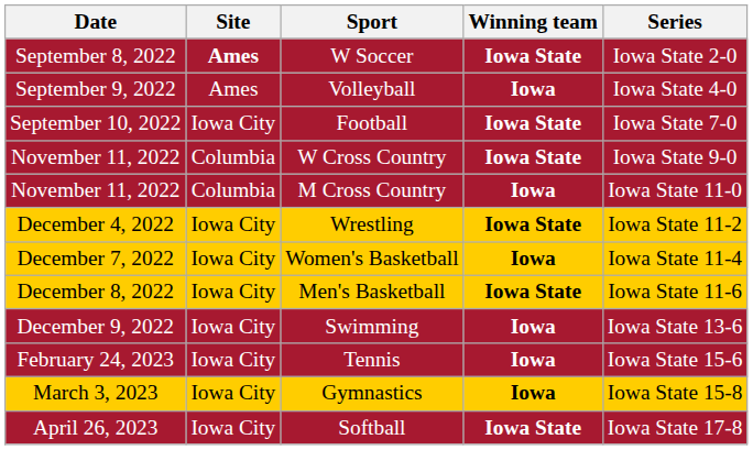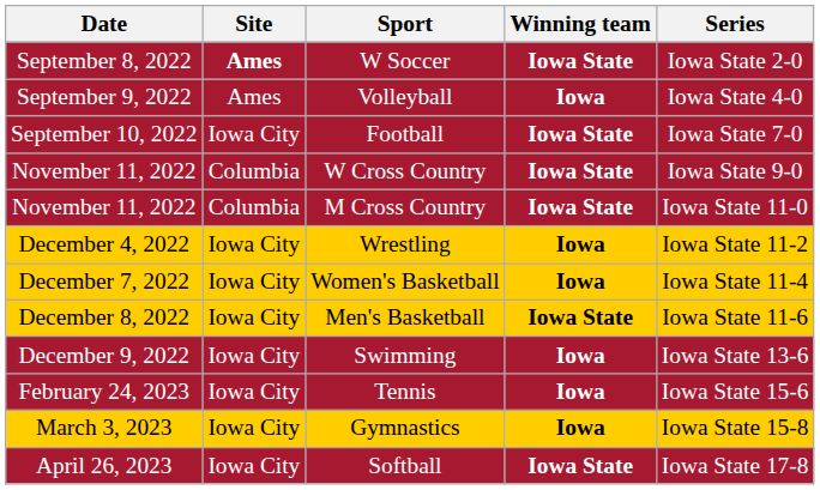 <table class="wikitable">
 <tr>
 <th>Date</th>
 <th>Site</th>
 <th>Sport</th>
 <th>Winning team</th>
 <th>Series</th>
 </tr>
 <tr align=center style="background: #A71930;color:white;">
 <td>September 8, 2022</td>
 <td><strong>Ames</strong></td>
 <td>W Soccer</td>
 <td><strong>Iowa State</strong></td>
 <td>Iowa State 2-0</td>
 </tr>
 <tr align=center style="background: #A71930;color:white;">
 <td>September 9, 2022</td>
 <td>Ames</td>
 <td>Volleyball</td>
 <td><strong>Iowa</strong></td>
 <td>Iowa State 4-0</td>
 </tr>
 <tr align=center style="background: #A71930;color:white;">
 <td>September 10, 2022</td>
 <td>Iowa City</td>
 <td>Football</td>
 <td><strong>Iowa State</strong></td>
 <td>Iowa State 7-0</td>
 </tr>
 <tr align=center style="background: #A71930;color:white;">
 <td>November 11, 2022</td>
 <td>Columbia</td>
 <td>W Cross Country</td>
 <td><strong>Iowa State</strong></td>
 <td>Iowa State 9-0</td>
 </tr>
 <tr align=center style="background: #A71930;color:white;">
 <td>November 11, 2022</td>
 <td>Columbia</td>
 <td>M Cross Country</td>
-<td><strong>Iowa</strong></td>
+<td><strong>Iowa State</strong></td>
 <td>Iowa State 11-0</td>
 </tr>
 <tr align=center style="background: #FFCD00;color:black;">
 <td>December 4, 2022</td>
 <td>Iowa City</td>
 <td>Wrestling</td>
-<td><strong>Iowa State</strong></td>
+<td><strong>Iowa</strong></td>
 <td>Iowa State 11-2</td>
 </tr>
 <tr align=center style="background: #FFCD00;color:black;">
 <td>December 7, 2022</td>
 <td>Iowa City</td>
 <td>Women's Basketball</td>
 <td><strong>Iowa</strong></td>
 <td>Iowa State 11-4</td>
 </tr>
 <tr align=center style="background: #FFCD00;color:black;">
 <td>December 8, 2022</td>
 <td>Iowa City</td>
 <td>Men's Basketball</td>
 <td><strong>Iowa State</strong></td>
 <td>Iowa State 11-6</td>
 </tr>
 <tr align=center style="background: #A71930;color:white;">
 <td>December 9, 2022</td>
 <td>Iowa City</td>
 <td>Swimming</td>
 <td><strong>Iowa</strong></td>
 <td>Iowa State 13-6</td>
 </tr>
 <tr align=center style="background: #A71930;color:white;">
 <td>February 24, 2023</td>
 <td>Iowa City</td>
 <td>Tennis</td>
 <td><strong>Iowa</strong></td>
 <td>Iowa State 15-6</td>
 </tr>
 <tr align=center style="background: #FFCD00;color:black;">
 <td>March 3, 2023</td>
 <td>Iowa City</td>
 <td>Gymnastics</td>
 <td><strong>Iowa</strong></td>
 <td>Iowa State 15-8</td>
 </tr>
 <tr align=center style="background: #A71930;color:white;">
 <td>April 26, 2023</td>
 <td>Iowa City</td>
 <td>Softball</td>
 <td><strong>Iowa State</strong></td>
 <td>Iowa State 17-8</td>
 </tr>
 </table>
